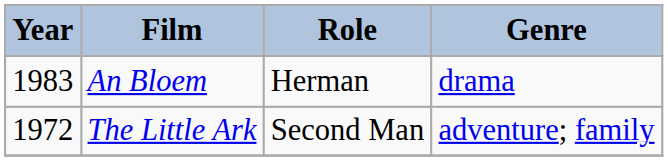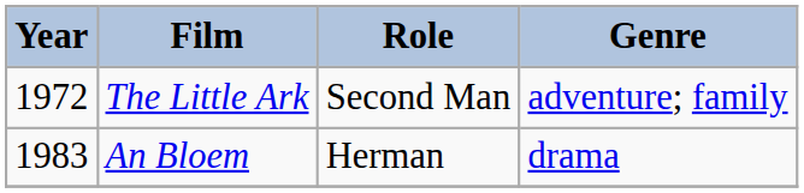 <table class="wikitable" style="font-size:90%;">
 <tr>
 <th style="background:#B0C4DE;">Year</th>
 <th style="background:#B0C4DE;">Film</th>
 <th style="background:#B0C4DE;">Role</th>
 <th style="background:#B0C4DE;">Genre</th>
 </tr>
 <tr>
+<td>1972</td>
+<td><em><a href='#'>The Little Ark</a></em></td>
+<td>Second Man</td>
+<td><a href='#'>adventure</a>; <a href='#'>family</a></td>
+</tr>
+<tr>
 <td>1983</td>
 <td><em><a href='#'>An Bloem</a></em></td>
 <td>Herman</td>
 <td><a href='#'>drama</a></td>
 </tr>
 <tr>
-<td>1972</td>
-<td><em><a href='#'>The Little Ark</a></em></td>
-<td>Second Man</td>
-<td><a href='#'>adventure</a>; <a href='#'>family</a></td>
-</tr>
-<tr>
 </tr>
 </table>
